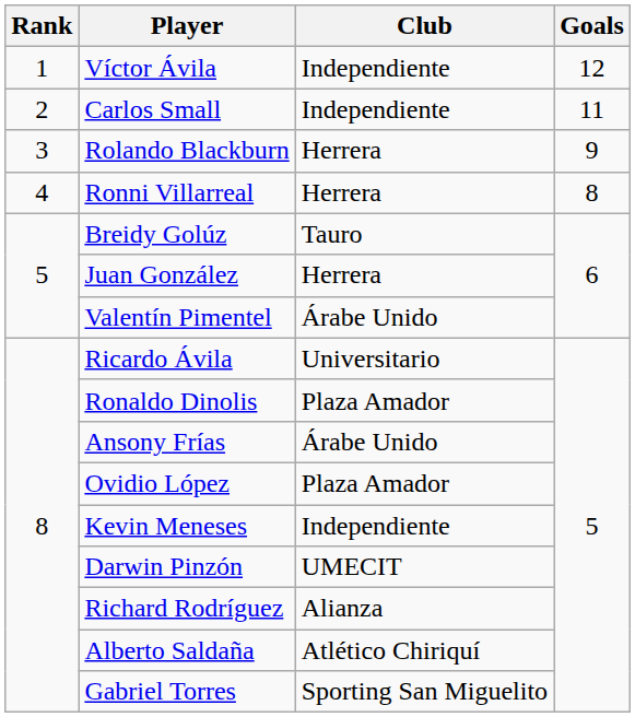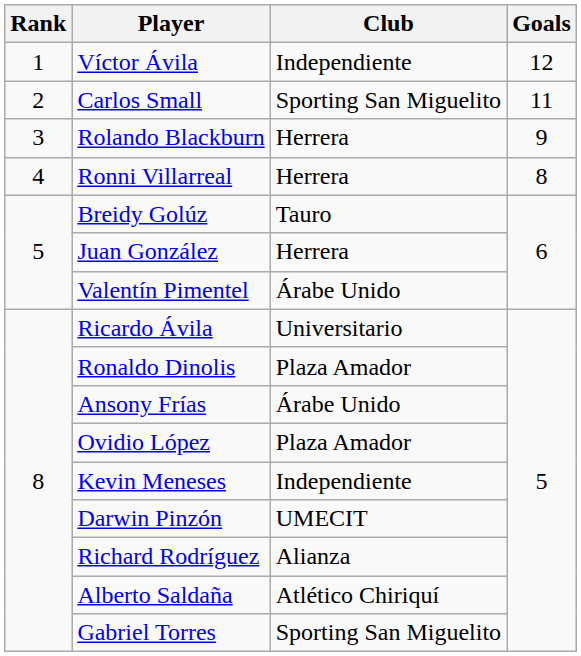 <table class="wikitable">
 <tr>
 <th>Rank</th>
 <th>Player</th>
 <th>Club</th>
 <th>Goals</th>
 </tr>
 <tr>
 <td align=center>1</td>
 <td> <a href='#'>Víctor Ávila</a></td>
 <td>Independiente</td>
 <td align=center>12</td>
 </tr>
 <tr>
 <td align=center>2</td>
 <td> <a href='#'>Carlos Small</a></td>
-<td>Independiente</td>
+<td>Sporting San Miguelito</td>
 <td align=center>11</td>
 </tr>
 <tr>
 <td align=center>3</td>
 <td> <a href='#'>Rolando Blackburn</a></td>
 <td>Herrera</td>
 <td align=center>9</td>
 </tr>
 <tr>
 <td align=center>4</td>
 <td> <a href='#'>Ronni Villarreal</a></td>
 <td>Herrera</td>
 <td align=center>8</td>
 </tr>
 <tr>
 <td align=center rowspan=3>5</td>
 <td> <a href='#'>Breidy Golúz</a></td>
 <td>Tauro</td>
 <td align=center rowspan=3>6</td>
 </tr>
 <tr>
 <td> <a href='#'>Juan González</a></td>
 <td>Herrera</td>
 </tr>
 <tr>
 <td> <a href='#'>Valentín Pimentel</a></td>
 <td>Árabe Unido</td>
 </tr>
 <tr>
 <td align=center rowspan=9>8</td>
 <td> <a href='#'>Ricardo Ávila</a></td>
 <td>Universitario</td>
 <td align=center rowspan=9>5</td>
 </tr>
 <tr>
 <td> <a href='#'>Ronaldo Dinolis</a></td>
 <td>Plaza Amador</td>
 </tr>
 <tr>
 <td> <a href='#'>Ansony Frías</a></td>
 <td>Árabe Unido</td>
 </tr>
 <tr>
 <td> <a href='#'>Ovidio López</a></td>
 <td>Plaza Amador</td>
 </tr>
 <tr>
 <td> <a href='#'>Kevin Meneses</a></td>
 <td>Independiente</td>
 </tr>
 <tr>
 <td> <a href='#'>Darwin Pinzón</a></td>
 <td>UMECIT</td>
 </tr>
 <tr>
 <td> <a href='#'>Richard Rodríguez</a></td>
 <td>Alianza</td>
 </tr>
 <tr>
 <td> <a href='#'>Alberto Saldaña</a></td>
 <td>Atlético Chiriquí</td>
 </tr>
 <tr>
 <td> <a href='#'>Gabriel Torres</a></td>
 <td>Sporting San Miguelito</td>
 </tr>
 </table>
